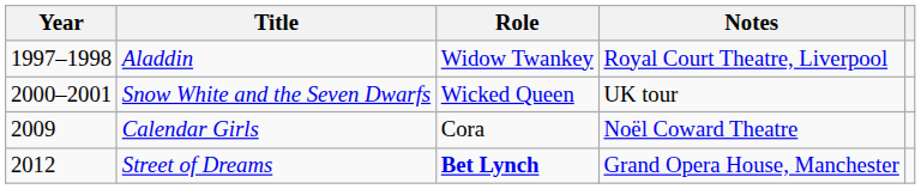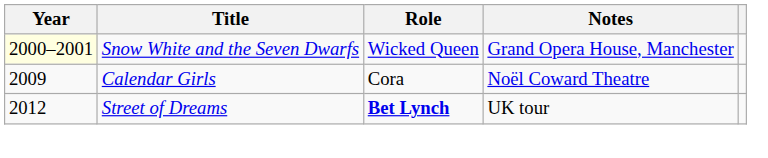 <table class="wikitable">
 <tr>
 <th>Year</th>
 <th>Title</th>
 <th>Role</th>
 <th>Notes</th>
 <th></th>
 </tr>
 <tr>
-<td>1997–1998</td>
-<td><em><a href='#'>Aladdin</a></em></td>
-<td><a href='#'>Widow Twankey</a></td>
-<td><a href='#'>Royal Court Theatre, Liverpool</a></td>
-<td></td>
-</tr>
-<tr>
-<td>2000–2001</td>
+<td style="background: lightyellow;">2000–2001</td>
 <td><em><a href='#'>Snow White and the Seven Dwarfs</a></em></td>
 <td><a href='#'>Wicked Queen</a></td>
-<td>UK tour</td>
+<td><a href='#'>Grand Opera House, Manchester</a></td>
 <td></td>
 </tr>
 <tr>
 <td>2009</td>
 <td><em><a href='#'>Calendar Girls</a></em></td>
 <td>Cora</td>
 <td><a href='#'>Noël Coward Theatre</a></td>
 <td></td>
 </tr>
 <tr>
 <td>2012</td>
 <td><em><a href='#'>Street of Dreams</a></em></td>
 <td><strong><a href='#'>Bet Lynch</a></strong></td>
-<td><a href='#'>Grand Opera House, Manchester</a></td>
+<td>UK tour</td>
 <td></td>
 </tr>
 </table>
